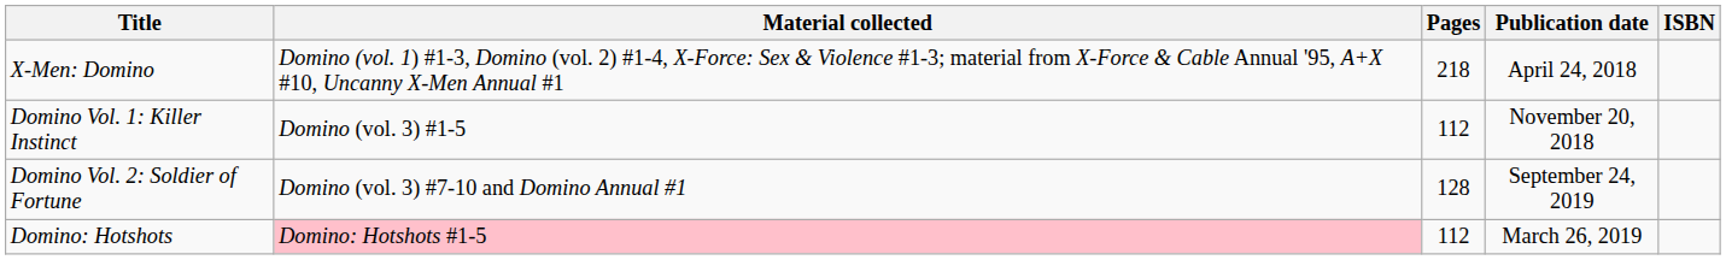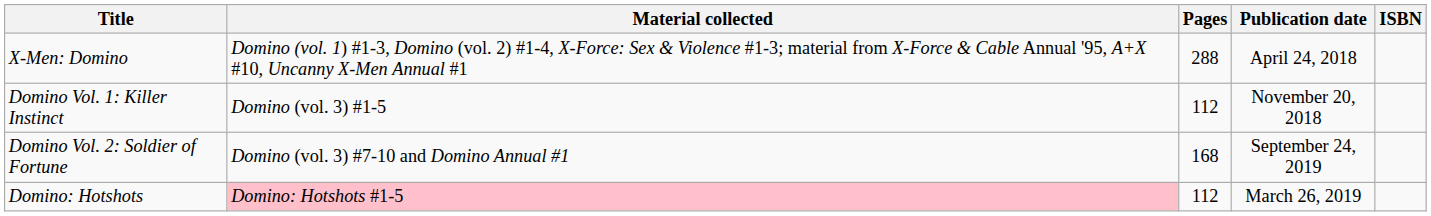 <table class="wikitable">
 <tr>
 <th>Title</th>
 <th>Material collected</th>
 <th>Pages</th>
 <th>Publication date</th>
 <th>ISBN</th>
 </tr>
 <tr>
 <td><em>X-Men: Domino</em></td>
 <td><em>Domino (vol. 1</em>) #1-3, <em>Domino</em> (vol. 2) #1-4, <em>X-Force: Sex & Violence</em> #1-3; material from <em>X-Force & Cable</em> Annual '95, <em>A+X</em> #10, <em>Uncanny X-Men</em> <em>Annual</em> #1</td>
-<td align="center">218</td>
+<td align="center">288</td>
 <td align="center">April 24, 2018</td>
 <td></td>
 </tr>
 <tr>
 <td><em>Domino Vol. 1: Killer Instinct</em></td>
 <td><em>Domino</em> (vol. 3) #1-5</td>
 <td align="center">112</td>
 <td align="center">November 20, 2018</td>
 <td></td>
 </tr>
 <tr>
 <td><em>Domino Vol. 2: Soldier of Fortune</em></td>
 <td><em>Domino</em> (vol. 3) #7-10 and <em>Domino Annual #1</em></td>
-<td align="center">128</td>
+<td align="center">168</td>
 <td align="center">September 24, 2019</td>
 <td></td>
 </tr>
 <tr>
 <td><em>Domino: Hotshots</em></td>
 <td style="background: pink;"><em>Domino: Hotshots</em> #1-5</td>
 <td align="center">112</td>
 <td align="center">March 26, 2019</td>
 <td></td>
 </tr>
 </table>
